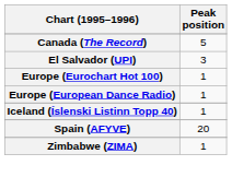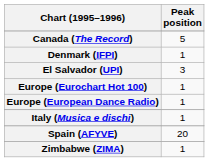 <table class="wikitable sortable plainrowheaders">
 <tr>
 <th>Chart (1995–1996)</th>
 <th>Peak<br>position</th>
 </tr>
 <tr>
 </tr>
 <tr>
 </tr>
 <tr>
 </tr>
 <tr>
 </tr>
 <tr>
 </tr>
 <tr>
 </tr>
 <tr>
 <th scope="row">Canada (<em><a href='#'>The Record</a></em>)</th>
 <td align="center">5</td>
 </tr>
 <tr>
+<th scope="row">Denmark (<a href='#'>IFPI</a>)</th>
+<td align="center">1</td>
+</tr>
+<tr>
 <th scope=row>El Salvador (<a href='#'>UPI</a>)</th>
 <td align="center">3</td>
 </tr>
 <tr>
 <th scope="row">Europe (<a href='#'>Eurochart Hot 100</a>)</th>
 <td align="center">1</td>
 </tr>
 <tr>
 <th scope="row">Europe (<a href='#'>European Dance Radio</a>)</th>
 <td align="center">1</td>
 </tr>
 <tr>
 </tr>
 <tr>
 </tr>
 <tr>
 </tr>
 <tr>
-<th scope="row">Iceland (<a href='#'>Íslenski Listinn Topp 40</a>)</th>
-<td align="center">1</td>
 </tr>
 <tr>
+<th scope="row">Italy (<em><a href='#'>Musica e dischi</a></em>)</th>
+<td align="center">1</td>
 </tr>
 <tr>
 </tr>
 <tr>
 </tr>
 <tr>
 </tr>
 <tr>
 </tr>
 <tr>
 </tr>
 <tr>
 <th scope="row">Spain (<a href='#'>AFYVE</a>)</th>
 <td align="center">20</td>
 </tr>
 <tr>
 </tr>
 <tr>
 </tr>
 <tr>
 </tr>
 <tr>
 </tr>
 <tr>
 </tr>
 <tr>
 </tr>
 <tr>
 </tr>
 <tr>
 </tr>
 <tr>
 <th scope="row">Zimbabwe (<a href='#'>ZIMA</a>)</th>
 <td align="center">1</td>
 </tr>
 </table>
